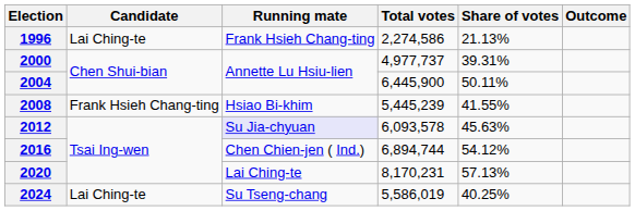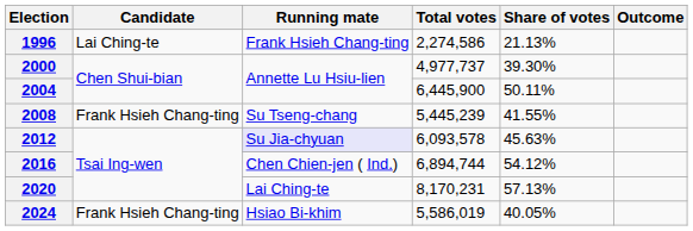 <table class=wikitable>
 <tr>
 <th>Election</th>
 <th>Candidate</th>
 <th>Running mate</th>
 <th>Total votes</th>
 <th>Share of votes</th>
 <th>Outcome</th>
 </tr>
 <tr>
 <th><a href='#'>1996</a></th>
 <td>Lai Ching-te</td>
 <td><a href='#'>Frank Hsieh Chang-ting</a></td>
 <td>2,274,586</td>
 <td>21.13%</td>
 <td></td>
 </tr>
 <tr>
 <th><a href='#'>2000</a></th>
 <td rowspan="2"><a href='#'>Chen Shui-bian</a></td>
 <td rowspan="2"><a href='#'>Annette Lu Hsiu-lien</a></td>
 <td>4,977,737</td>
-<td>39.31%</td>
+<td>39.30%</td>
 <td></td>
 </tr>
 <tr>
 <th><a href='#'>2004</a></th>
 <td>6,445,900</td>
 <td>50.11%</td>
 <td></td>
 </tr>
 <tr>
 <th><a href='#'>2008</a></th>
 <td>Frank Hsieh Chang-ting</td>
-<td><a href='#'>Hsiao Bi-khim</a></td>
+<td><a href='#'>Su Tseng-chang</a></td>
 <td>5,445,239</td>
 <td>41.55%</td>
 <td></td>
 </tr>
 <tr>
 <th><a href='#'>2012</a></th>
 <td rowspan="3"><a href='#'>Tsai Ing-wen</a></td>
 <td style="background: lavender;"><a href='#'>Su Jia-chyuan</a></td>
 <td>6,093,578</td>
 <td>45.63%</td>
 <td></td>
 </tr>
 <tr>
 <th><a href='#'>2016</a></th>
 <td><a href='#'>Chen Chien-jen</a> ( <a href='#'>Ind.</a>)</td>
 <td>6,894,744</td>
 <td>54.12%</td>
 <td></td>
 </tr>
 <tr>
 <th><a href='#'>2020</a></th>
 <td><a href='#'>Lai Ching‑te</a></td>
 <td>8,170,231</td>
 <td>57.13%</td>
 <td></td>
 </tr>
 <tr>
 <th><a href='#'>2024</a></th>
-<td>Lai Ching-te</td>
-<td><a href='#'>Su Tseng-chang</a></td>
+<td>Frank Hsieh Chang-ting</td>
+<td><a href='#'>Hsiao Bi-khim</a></td>
 <td>5,586,019</td>
-<td>40.25%</td>
+<td>40.05%</td>
 <td></td>
 </tr>
 </table>
